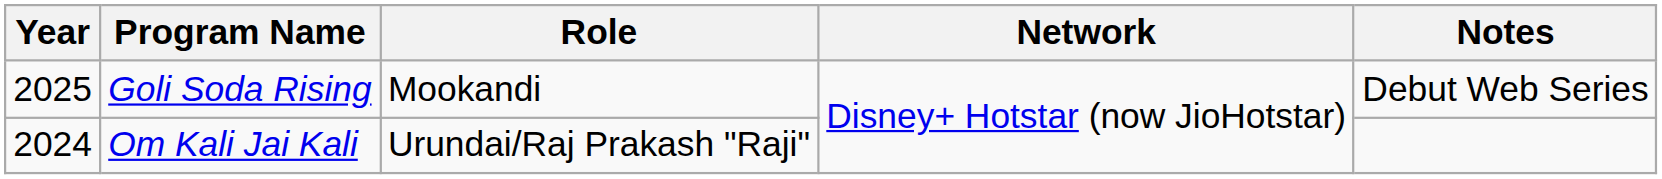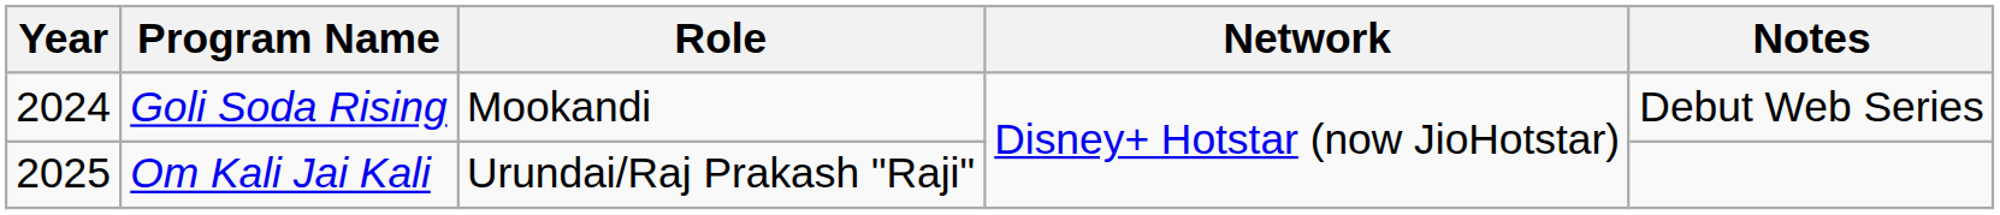 <table class="wikitable">
 <tr>
 <th>Year</th>
 <th>Program Name</th>
 <th>Role</th>
 <th>Network</th>
 <th>Notes</th>
 </tr>
 <tr>
-<td>2025</td>
+<td>2024</td>
 <td><em><a href='#'>Goli Soda Rising</a></em></td>
 <td>Mookandi</td>
 <td rowspan="2"><a href='#'>Disney+ Hotstar</a> (now JioHotstar)</td>
 <td>Debut Web Series</td>
 </tr>
 <tr>
-<td>2024</td>
+<td>2025</td>
 <td><em><a href='#'>Om Kali Jai Kali</a></em></td>
 <td>Urundai/Raj Prakash "Raji"</td>
 <td></td>
 </tr>
 </table>
